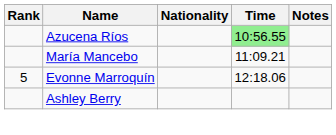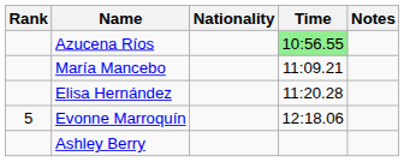 <table class="wikitable sortable" style="text-align:center;font-size:95%">
 <tr>
 <th>Rank</th>
 <th>Name</th>
 <th>Nationality</th>
 <th>Time</th>
 <th>Notes</th>
 </tr>
 <tr>
 <td></td>
 <td align=left><a href='#'>Azucena Ríos</a></td>
 <td align=left></td>
 <td style="background: lightgreen;">10:56.55</td>
 <td></td>
 </tr>
 <tr>
 <td></td>
 <td align=left><a href='#'>María Mancebo</a></td>
 <td align=left></td>
 <td>11:09.21</td>
 <td></td>
 </tr>
 <tr>
+<td></td>
+<td align=left><a href='#'>Elisa Hernández</a></td>
+<td align=left></td>
+<td>11:20.28</td>
+<td></td>
+</tr>
+<tr>
 <td>5</td>
 <td align=left><a href='#'>Evonne Marroquín</a></td>
 <td align=left></td>
 <td>12:18.06</td>
 <td></td>
 </tr>
 <tr>
 <td></td>
 <td align=left><a href='#'>Ashley Berry</a></td>
 <td align=left></td>
 <td></td>
 <td></td>
 </tr>
 </table>
